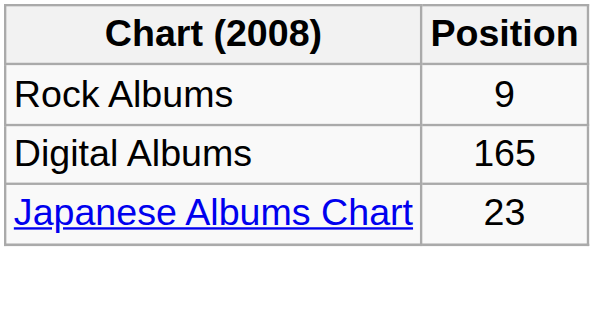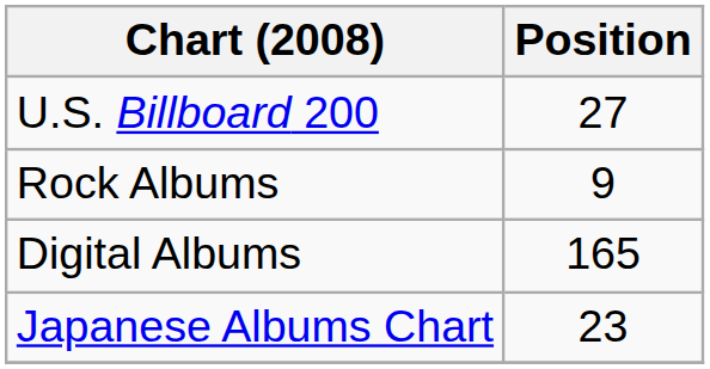 <table class="wikitable sortable">
 <tr>
 <th>Chart (2008)</th>
 <th>Position</th>
+</tr>
+<tr>
+<td>U.S. <a href='#'><em>Billboard</em> 200</a></td>
+<td align="center">27</td>
 </tr>
 <tr>
 <td>Rock Albums</td>
 <td align="center">9</td>
 </tr>
 <tr>
 <td>Digital Albums</td>
 <td align="center">165</td>
 </tr>
 <tr>
 <td><a href='#'>Japanese Albums Chart</a></td>
 <td style="text-align:center;">23</td>
 </tr>
 <tr>
 </tr>
 </table>
